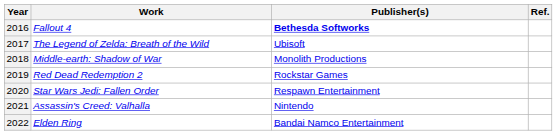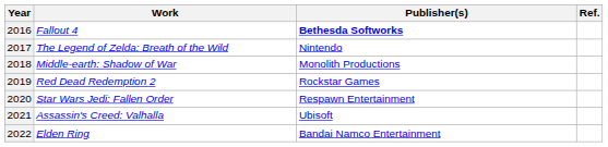 <table class="sortable wikitable" width="100%" cellpadding="5" style="margin: 1em auto 1em auto">
 <tr>
 <th width="4%" scope="col">Year</th>
 <th width="45%" scope="col">Work</th>
 <th width="48%" scope="col" class="unsortable">Publisher(s)</th>
 <th width="3%" scope="col" class="unsortable">Ref.</th>
 </tr>
 <tr style="background:#FFFFFF;">
 <th scope="row" align="center" rowspan="1" style="font-weight:normal;">2016</th>
 <td><em><a href='#'>Fallout 4</a></em></td>
 <td><strong><a href='#'>Bethesda Softworks</a></strong></td>
 <td align="center"></td>
 </tr>
 <tr style="background:#FFFFFF;">
 <th scope="row" align="center" rowspan="1" style="font-weight:normal;">2017</th>
 <td><em><a href='#'>The Legend of Zelda: Breath of the Wild</a></em></td>
-<td><a href='#'>Ubisoft</a></td>
+<td><a href='#'>Nintendo</a></td>
 <td align="center"></td>
 </tr>
 <tr style="background:#FFFFFF;">
 <th scope="row" align="center" rowspan="1" style="font-weight:normal;">2018</th>
 <td><em><a href='#'>Middle-earth: Shadow of War</a></em></td>
 <td><a href='#'>Monolith Productions</a></td>
 <td align="center"></td>
 </tr>
 <tr style="background:#FFFFFF;">
 <th scope="row" align="center" rowspan="1" style="font-weight:normal;">2019</th>
 <td><em><a href='#'>Red Dead Redemption 2</a></em></td>
 <td><a href='#'>Rockstar Games</a></td>
 <td align="center"></td>
 </tr>
 <tr style="background:#FFFFFF;">
 <th scope="row" align="center" rowspan="1" style="font-weight:normal;">2020</th>
 <td><em><a href='#'>Star Wars Jedi: Fallen Order</a></em></td>
 <td><a href='#'>Respawn Entertainment</a></td>
 <td align="center"></td>
 </tr>
 <tr style="background:#FFFFFF;">
 <th scope="row" align="center" rowspan="1" style="font-weight:normal;">2021</th>
 <td><em><a href='#'>Assassin's Creed: Valhalla</a></em></td>
-<td><a href='#'>Nintendo</a></td>
+<td><a href='#'>Ubisoft</a></td>
 <td align="center"></td>
 </tr>
 <tr style="background:#FFFFFF;">
 <th scope="row" align="center" rowspan="1" style="font-weight:normal;">2022</th>
 <td><em><a href='#'>Elden Ring</a></em></td>
 <td><a href='#'>Bandai Namco Entertainment</a></td>
 <td align="center"></td>
 </tr>
 </table>
